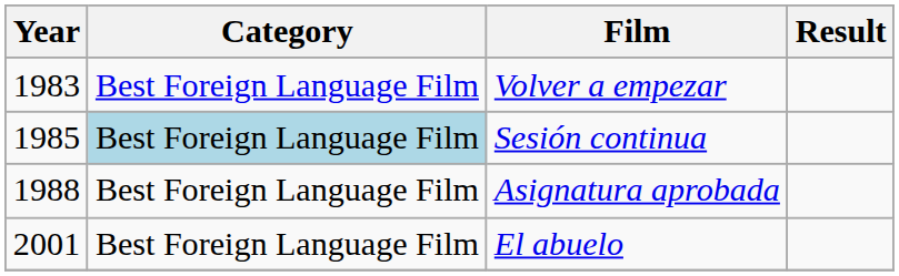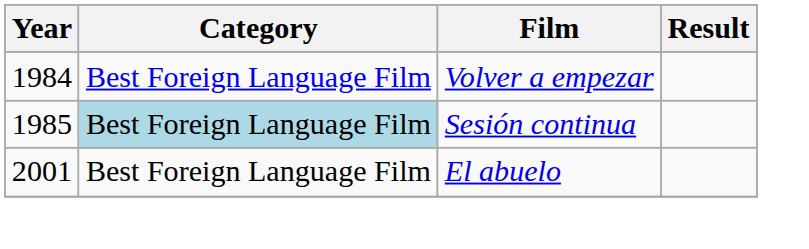 <table class="wikitable sortable">
 <tr>
 <th>Year</th>
 <th>Category</th>
 <th>Film</th>
 <th>Result</th>
 </tr>
 <tr>
-<td>1983</td>
+<td>1984</td>
 <td><a href='#'>Best Foreign Language Film</a></td>
 <td><em><a href='#'>Volver a empezar</a></em></td>
 <td></td>
 </tr>
 <tr>
 <td>1985</td>
 <td style="background: lightblue;">Best Foreign Language Film</td>
 <td><em><a href='#'>Sesión continua</a></em></td>
 <td></td>
 </tr>
 <tr>
-<td>1988</td>
-<td>Best Foreign Language Film</td>
-<td><em><a href='#'>Asignatura aprobada</a></em></td>
-<td></td>
-</tr>
-<tr>
 <td>2001</td>
 <td>Best Foreign Language Film</td>
 <td><em><a href='#'>El abuelo</a></em></td>
 <td></td>
 </tr>
 <tr>
 </tr>
 </table>
